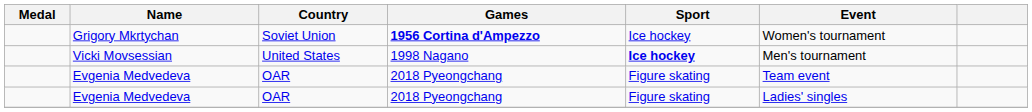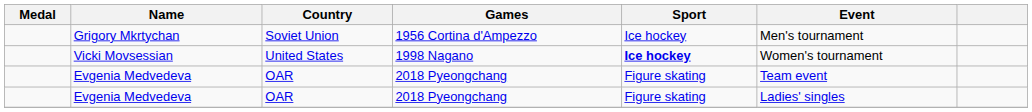 <table class="wikitable" style="font-size:100%;width:100%">
 <tr>
 <th>Medal</th>
 <th>Name</th>
 <th>Country</th>
 <th>Games</th>
 <th>Sport</th>
 <th>Event</th>
 <th style="width:5em"></th>
 </tr>
 <tr>
 <td></td>
 <td><a href='#'>Grigory Mkrtychan</a></td>
 <td> <a href='#'>Soviet Union</a></td>
-<td><strong><a href='#'>1956 Cortina d'Ampezzo</a></strong></td>
+<td><a href='#'>1956 Cortina d'Ampezzo</a></td>
 <td><a href='#'>Ice hockey</a></td>
-<td>Women's tournament</td>
+<td>Men's tournament</td>
 <td></td>
 </tr>
 <tr>
 <td></td>
 <td><a href='#'>Vicki Movsessian</a></td>
 <td> <a href='#'>United States</a></td>
 <td><a href='#'>1998 Nagano</a></td>
 <td><strong><a href='#'>Ice hockey</a></strong></td>
-<td>Men's tournament</td>
+<td>Women's tournament</td>
 <td></td>
 </tr>
 <tr>
 <td></td>
 <td><a href='#'>Evgenia Medvedeva</a></td>
 <td> <a href='#'>OAR</a></td>
 <td><a href='#'>2018 Pyeongchang</a></td>
 <td><a href='#'>Figure skating</a></td>
 <td><a href='#'>Team event</a></td>
 <td></td>
 </tr>
 <tr>
 <td></td>
 <td><a href='#'>Evgenia Medvedeva</a></td>
 <td> <a href='#'>OAR</a></td>
 <td><a href='#'>2018 Pyeongchang</a></td>
 <td><a href='#'>Figure skating</a></td>
 <td><a href='#'>Ladies' singles</a></td>
 <td></td>
 </tr>
 <tr>
 </tr>
 </table>
